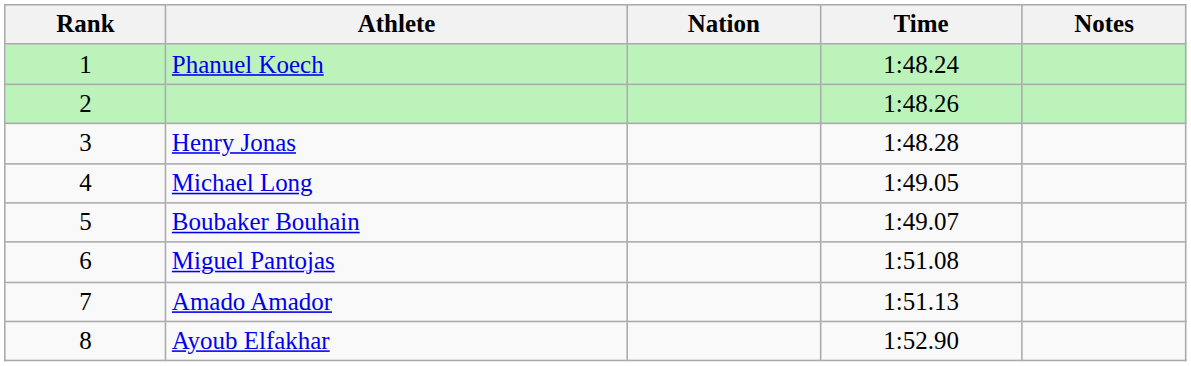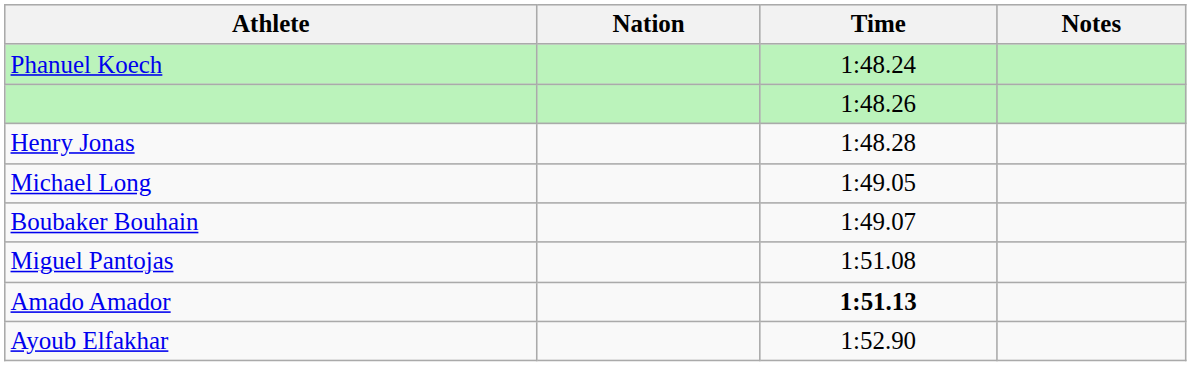 <table class="wikitable sortable" style="text-align:center;width: 60%;">
 <tr>
-<th scope="col">Rank</th>
 <th scope="col">Athlete</th>
 <th scope="col">Nation</th>
 <th scope="col">Time</th>
 <th scope="col">Notes</th>
 </tr>
 <tr bgcolor=bbf3bb>
-<td>1</td>
 <td align=left><a href='#'>Phanuel Koech</a></td>
 <td align=left></td>
 <td>1:48.24</td>
 <td></td>
 </tr>
 <tr bgcolor=bbf3bb>
-<td>2</td>
 <td align=left></td>
 <td align=left></td>
 <td>1:48.26</td>
 <td></td>
 </tr>
 <tr>
-<td>3</td>
 <td align=left><a href='#'>Henry Jonas</a></td>
 <td align=left></td>
 <td>1:48.28</td>
 <td></td>
 </tr>
 <tr>
-<td>4</td>
 <td align=left><a href='#'>Michael Long</a></td>
 <td align=left></td>
 <td>1:49.05</td>
 <td></td>
 </tr>
 <tr>
-<td>5</td>
 <td align=left><a href='#'>Boubaker Bouhain</a></td>
 <td align=left></td>
 <td>1:49.07</td>
 <td></td>
 </tr>
 <tr>
-<td>6</td>
 <td align=left><a href='#'>Miguel Pantojas</a></td>
 <td align=left></td>
 <td>1:51.08</td>
 <td></td>
 </tr>
 <tr>
-<td>7</td>
 <td align=left><a href='#'>Amado Amador</a></td>
 <td align=left></td>
-<td>1:51.13</td>
+<td><strong>1:51.13</strong></td>
 <td></td>
 </tr>
 <tr>
-<td>8</td>
 <td align=left><a href='#'>Ayoub Elfakhar</a></td>
 <td align=left></td>
 <td>1:52.90</td>
 <td></td>
 </tr>
 </table>
